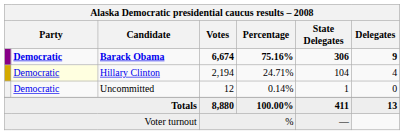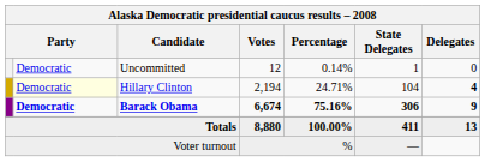 <table class="wikitable" style="font-size:95%;">
 <tr>
 <th colspan="7">Alaska Democratic presidential caucus results – 2008</th>
 </tr>
 <tr>
 <th colspan="2" style="width: 15em">Party</th>
 <th style="width: 17em">Candidate</th>
 <th style="width: 5em">Votes</th>
 <th style="width: 7em">Percentage</th>
 <th style="width: 7em">State Delegates</th>
 <th style="width: 5em">Delegates</th>
 </tr>
 <tr>
-<th style="background-color:#880088; width: 3px"></th>
-<td style="width: 130px"><strong><a href='#'>Democratic</a></strong></td>
-<td><strong><a href='#'>Barack Obama</a></strong></td>
-<td align="right"><strong>6,674</strong></td>
-<td align="right"><strong>75.16%</strong></td>
-<td align="right"><strong>306</strong></td>
-<td align="right"><strong>9</strong></td>
+<th></th>
+<td style="width: 130px"><a href='#'>Democratic</a></td>
+<td>Uncommitted</td>
+<td align="right">12</td>
+<td align="right">0.14%</td>
+<td align="right">1</td>
+<td align="right">0</td>
 </tr>
 <tr>
 <th style="background-color:#D4AA00; width: 3px"></th>
 <td style="background: lightyellow; width: 130px"><a href='#'>Democratic</a></td>
 <td><a href='#'>Hillary Clinton</a></td>
 <td align="right">2,194</td>
 <td align="right">24.71%</td>
 <td align="right">104</td>
-<td align="right">4</td>
+<td align="right"><strong>4</strong></td>
 </tr>
 <tr>
-<th></th>
-<td style="width: 130px"><a href='#'>Democratic</a></td>
-<td>Uncommitted</td>
-<td align="right">12</td>
-<td align="right">0.14%</td>
-<td align="right">1</td>
-<td align="right">0</td>
+<th style="background-color:#880088; width: 3px"></th>
+<td style="width: 130px"><strong><a href='#'>Democratic</a></strong></td>
+<td><strong><a href='#'>Barack Obama</a></strong></td>
+<td align="right"><strong>6,674</strong></td>
+<td align="right"><strong>75.16%</strong></td>
+<td align="right"><strong>306</strong></td>
+<td align="right"><strong>9</strong></td>
 </tr>
 <tr>
 </tr>
 <tr bgcolor="#EEEEEE">
 <td colspan="3" align="right"><strong>Totals</strong></td>
 <td align="right"><strong>8,880</strong></td>
 <td align="right"><strong>100.00%</strong></td>
 <td align="right"><strong>411</strong></td>
 <td align="right"><strong>13</strong></td>
 </tr>
 <tr bgcolor="#EEEEEE">
 <td colspan="3" align="right">Voter turnout</td>
 <td colspan="2" align="right">%</td>
 <td align="right">—</td>
 </tr>
 </table>
